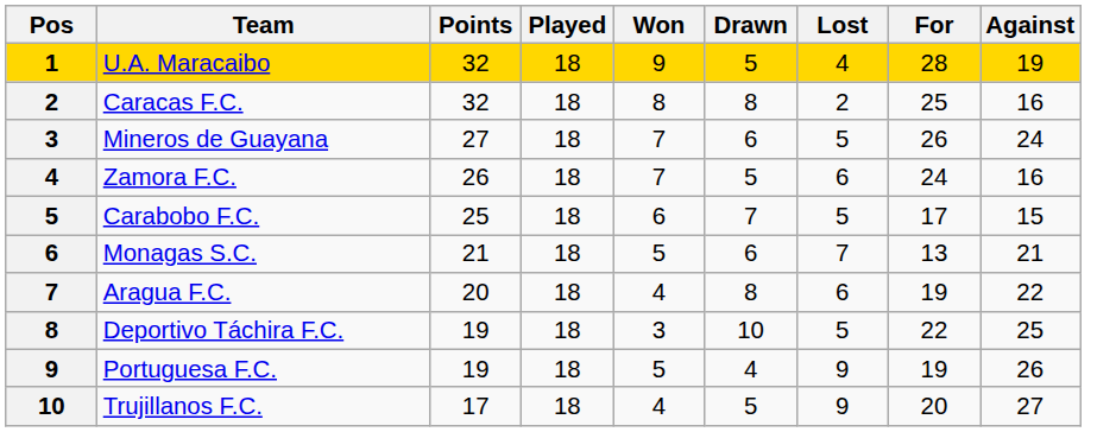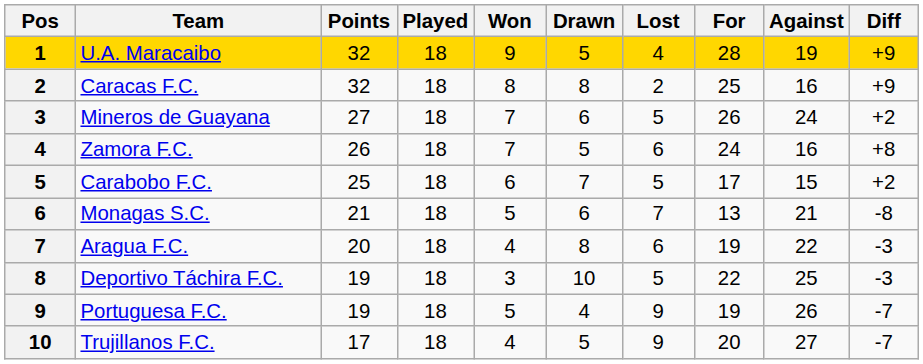 <table class="wikitable" style="font-size:85%; text-align:center;">
 <tr>
 <th width="45">Pos</th>
 <th width="180">Team</th>
 <th width="45">Points</th>
 <th width="45">Played</th>
 <th width="45">Won</th>
 <th width="45">Drawn</th>
 <th width="45">Lost</th>
 <th width="45">For</th>
 <th width="45">Against</th>
+<th width="45">Diff</th>
 </tr>
 <tr bgcolor="gold">
 <td><strong>1</strong></td>
 <td align=left><a href='#'>U.A. Maracaibo</a></td>
 <td>32</td>
 <td>18</td>
 <td>9</td>
 <td>5</td>
 <td>4</td>
 <td>28</td>
 <td>19</td>
+<td>+9</td>
 </tr>
 <tr>
 <th>2</th>
 <td align=left><a href='#'>Caracas F.C.</a></td>
 <td>32</td>
 <td>18</td>
 <td>8</td>
 <td>8</td>
 <td>2</td>
 <td>25</td>
 <td>16</td>
+<td>+9</td>
 </tr>
 <tr>
 <th>3</th>
 <td align=left><a href='#'>Mineros de Guayana</a></td>
 <td>27</td>
 <td>18</td>
 <td>7</td>
 <td>6</td>
 <td>5</td>
 <td>26</td>
 <td>24</td>
+<td>+2</td>
 </tr>
 <tr>
 <th>4</th>
 <td align=left><a href='#'>Zamora F.C.</a></td>
 <td>26</td>
 <td>18</td>
 <td>7</td>
 <td>5</td>
 <td>6</td>
 <td>24</td>
 <td>16</td>
+<td>+8</td>
 </tr>
 <tr>
 <th>5</th>
 <td align=left><a href='#'>Carabobo F.C.</a></td>
 <td>25</td>
 <td>18</td>
 <td>6</td>
 <td>7</td>
 <td>5</td>
 <td>17</td>
 <td>15</td>
+<td>+2</td>
 </tr>
 <tr>
 <th>6</th>
 <td align=left><a href='#'>Monagas S.C.</a></td>
 <td>21</td>
 <td>18</td>
 <td>5</td>
 <td>6</td>
 <td>7</td>
 <td>13</td>
 <td>21</td>
+<td>-8</td>
 </tr>
 <tr>
 <th>7</th>
 <td align=left><a href='#'>Aragua F.C.</a></td>
 <td>20</td>
 <td>18</td>
 <td>4</td>
 <td>8</td>
 <td>6</td>
 <td>19</td>
 <td>22</td>
+<td>-3</td>
 </tr>
 <tr>
 <th>8</th>
 <td align=left><a href='#'>Deportivo Táchira F.C.</a></td>
 <td>19</td>
 <td>18</td>
 <td>3</td>
 <td>10</td>
 <td>5</td>
 <td>22</td>
 <td>25</td>
+<td>-3</td>
 </tr>
 <tr>
 <th>9</th>
 <td align=left><a href='#'>Portuguesa F.C.</a></td>
 <td>19</td>
 <td>18</td>
 <td>5</td>
 <td>4</td>
 <td>9</td>
 <td>19</td>
 <td>26</td>
+<td>-7</td>
 </tr>
 <tr>
 <th>10</th>
 <td align=left><a href='#'>Trujillanos F.C.</a></td>
 <td>17</td>
 <td>18</td>
 <td>4</td>
 <td>5</td>
 <td>9</td>
 <td>20</td>
 <td>27</td>
+<td>-7</td>
 </tr>
 </table>
